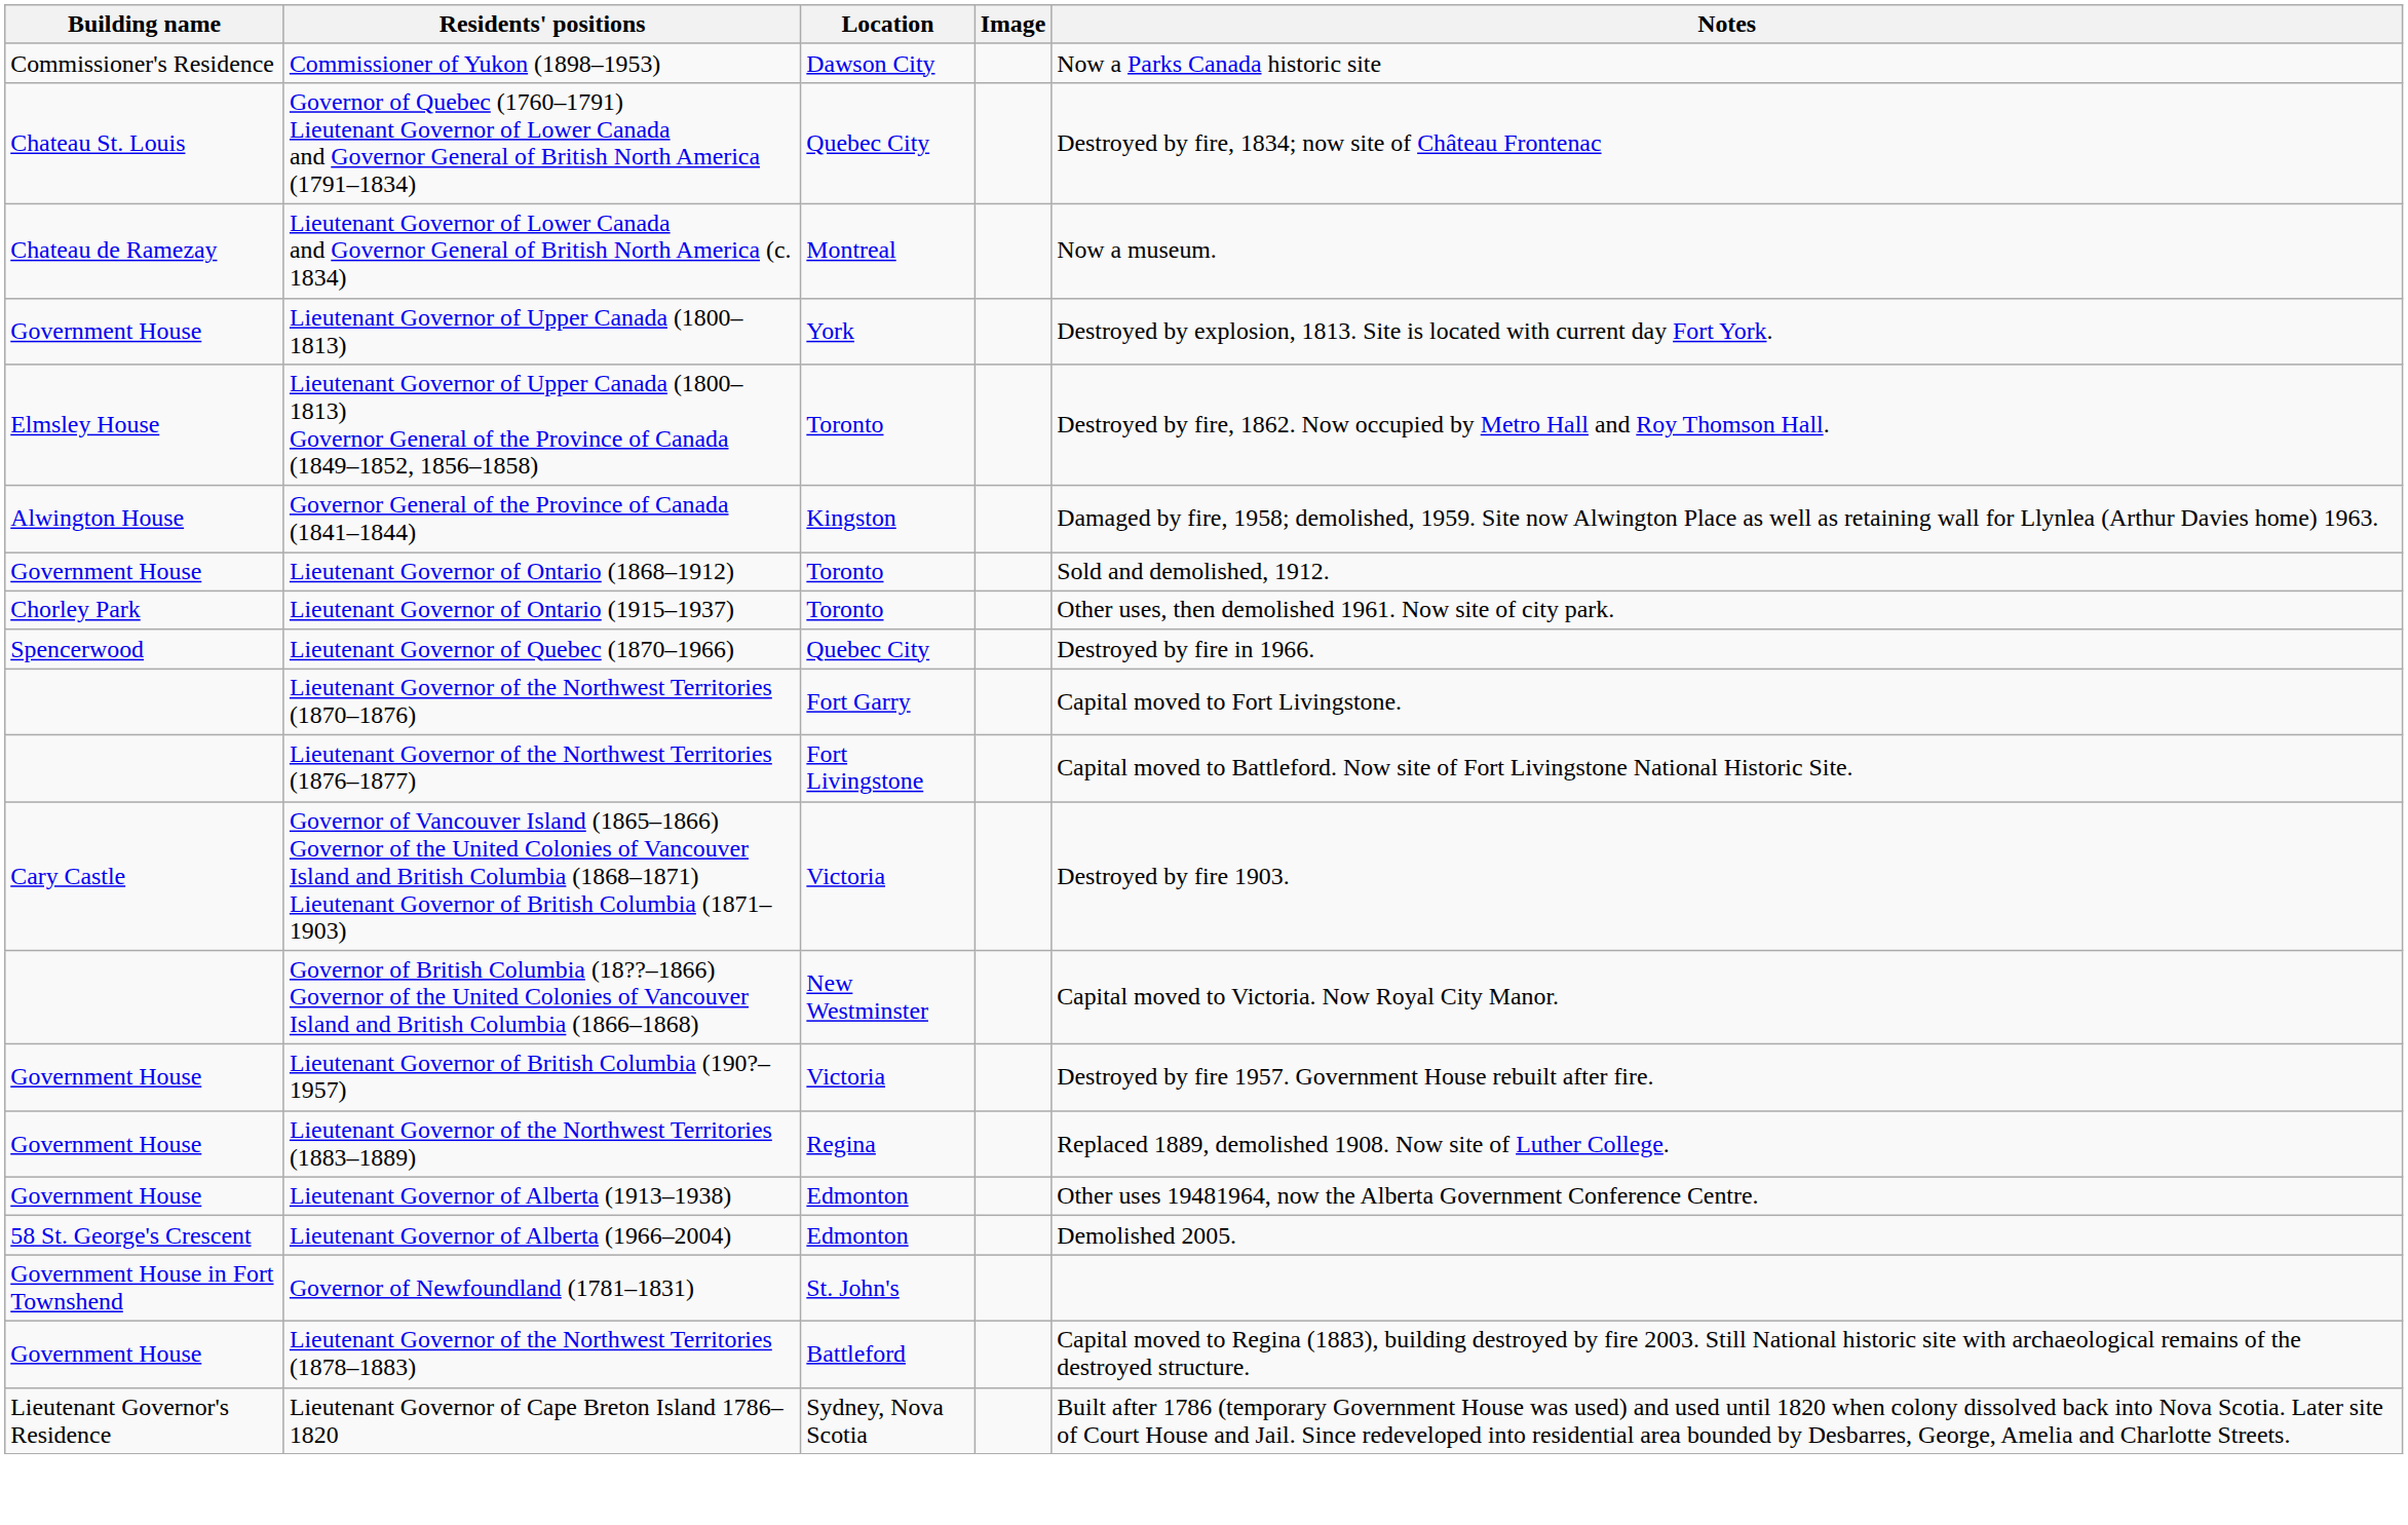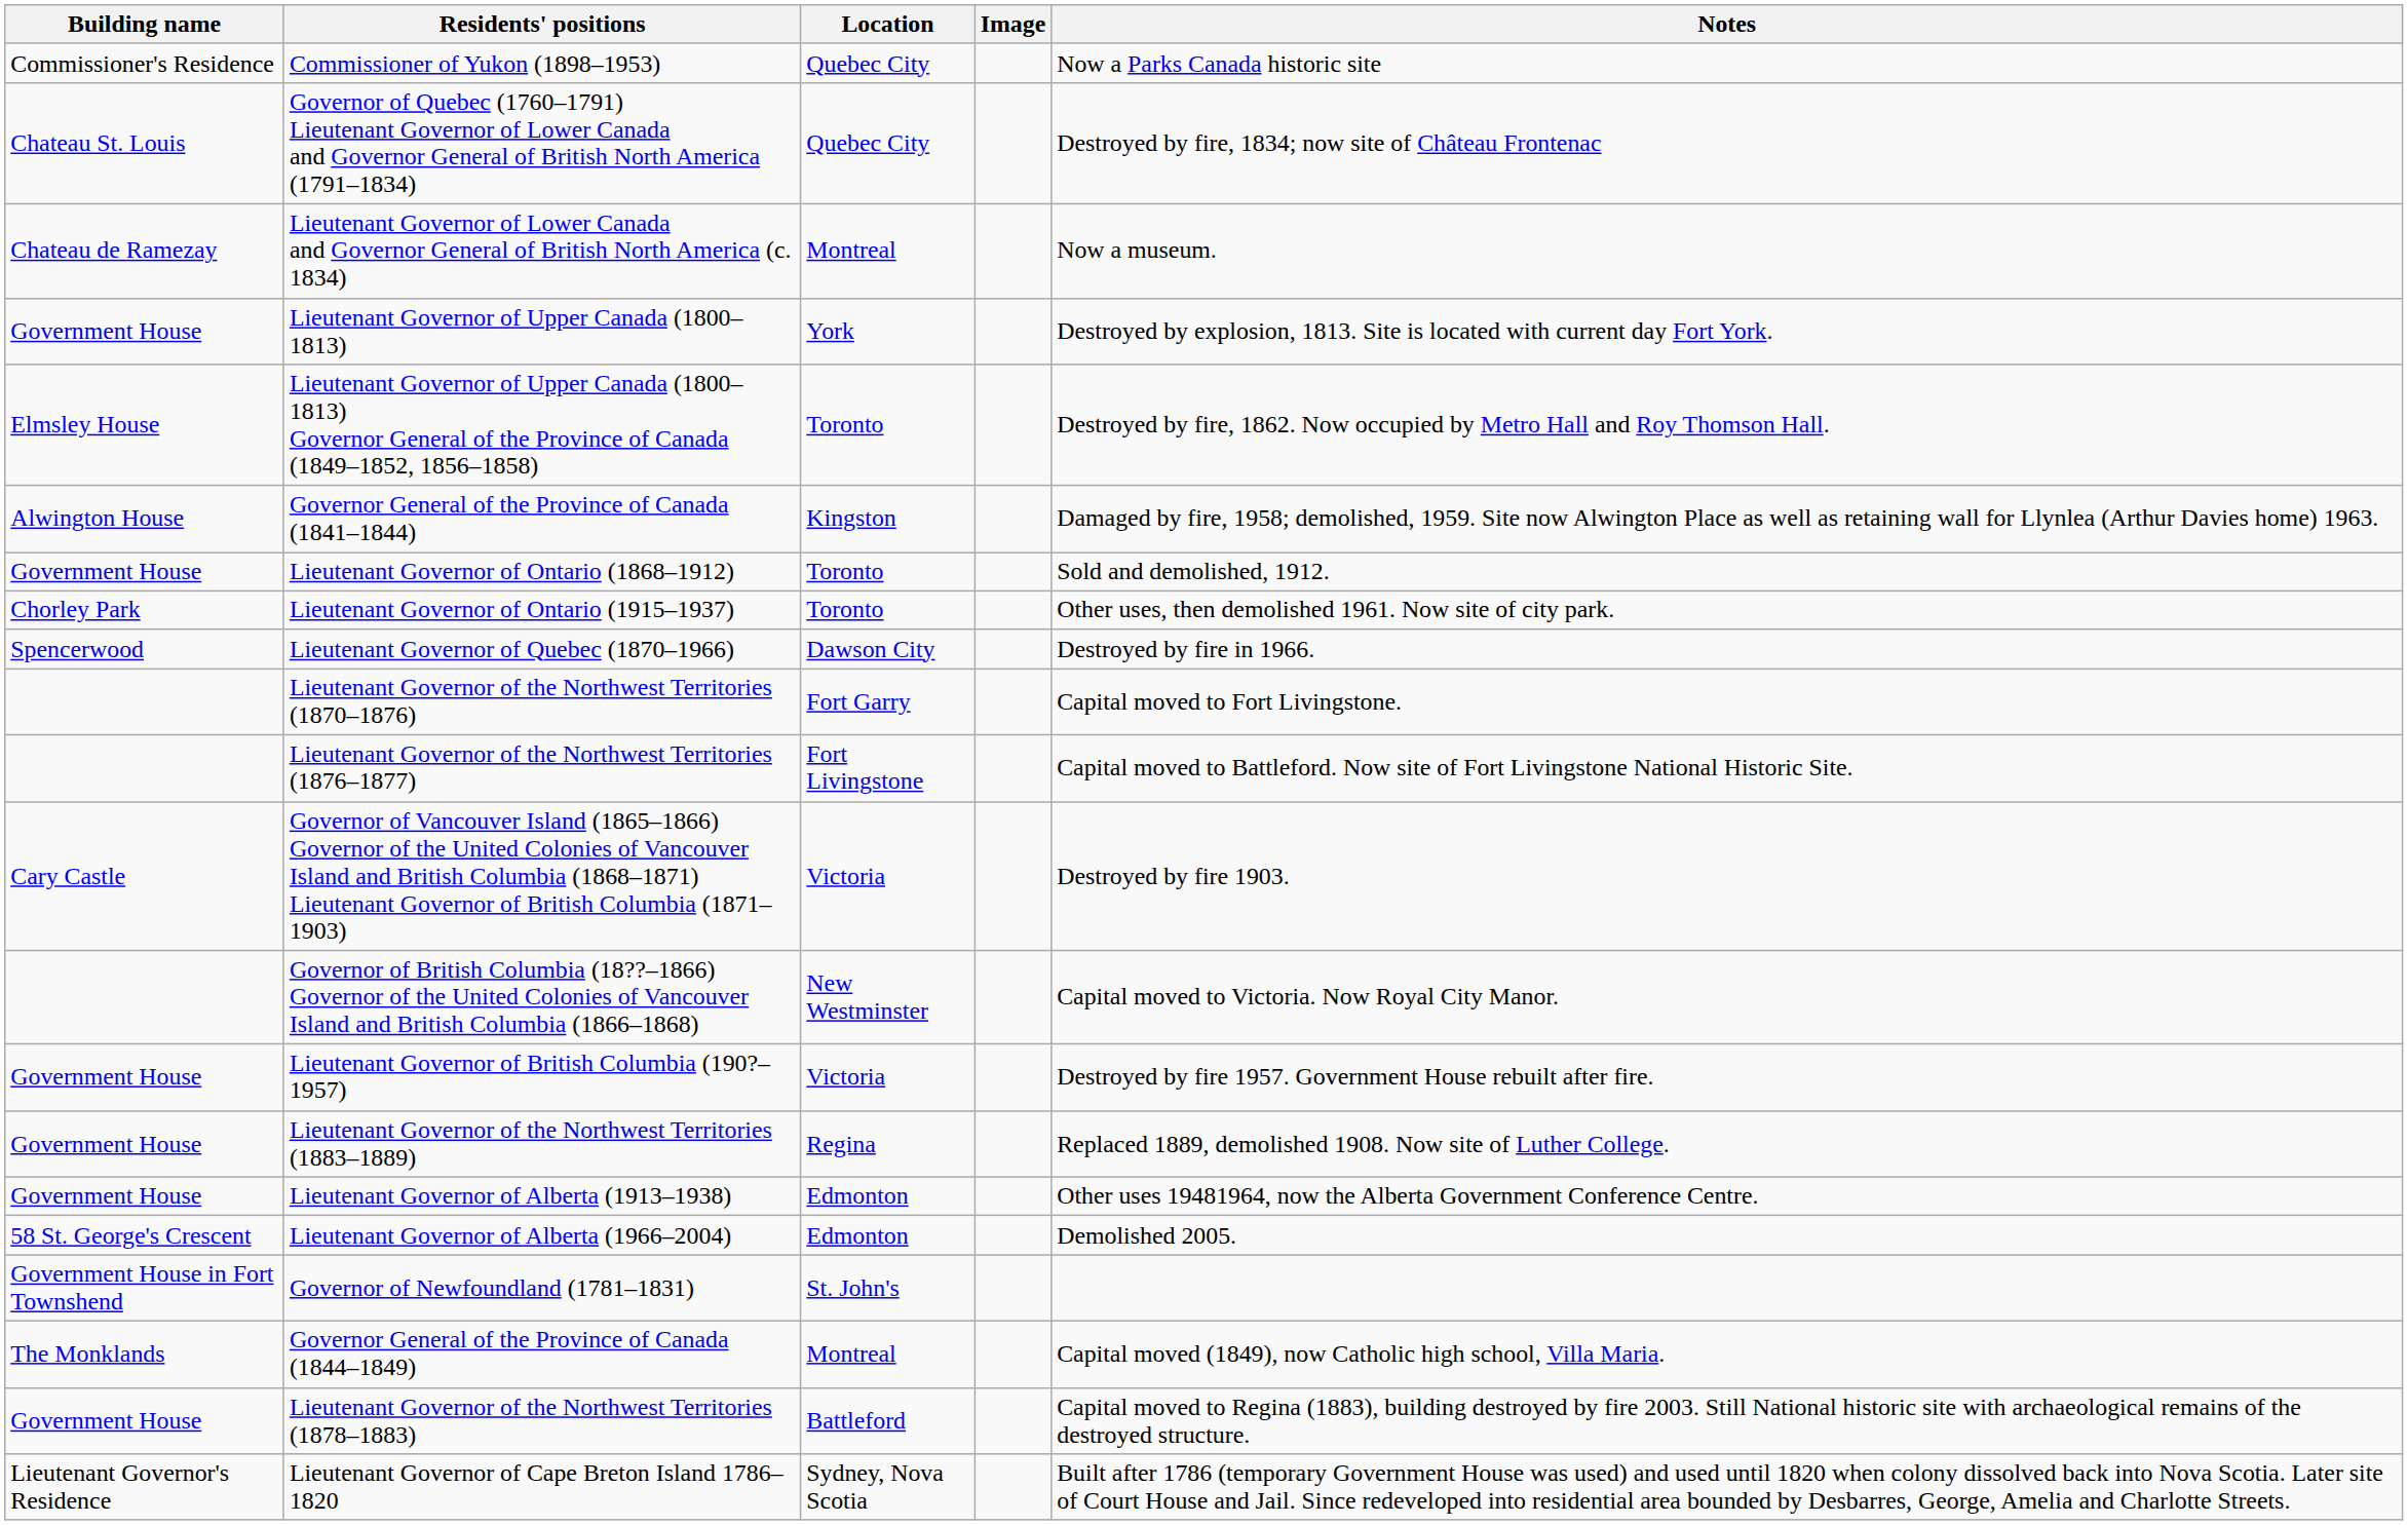 <table class="wikitable">
 <tr>
 <th>Building name</th>
 <th>Residents' positions</th>
 <th>Location</th>
 <th>Image</th>
 <th>Notes</th>
 </tr>
 <tr>
 <td>Commissioner's Residence</td>
 <td><a href='#'>Commissioner of Yukon</a> (1898–1953)</td>
-<td><a href='#'>Dawson City</a></td>
+<td><a href='#'>Quebec City</a></td>
 <td></td>
 <td>Now a <a href='#'>Parks Canada</a> historic site</td>
 </tr>
 <tr>
 <td><a href='#'>Chateau St. Louis</a></td>
 <td><a href='#'>Governor of Quebec</a> (1760–1791)<br><a href='#'>Lieutenant Governor of Lower Canada</a><br>and <a href='#'>Governor General of British North America</a> (1791–1834)</td>
 <td><a href='#'>Quebec City</a></td>
 <td align="center"></td>
 <td>Destroyed by fire, 1834; now site of <a href='#'>Château Frontenac</a></td>
 </tr>
 <tr>
 <td><a href='#'>Chateau de Ramezay</a></td>
 <td><a href='#'>Lieutenant Governor of Lower Canada</a><br>and <a href='#'>Governor General of British North America</a> (c. 1834)</td>
 <td><a href='#'>Montreal</a></td>
 <td align="center"></td>
 <td>Now a museum.</td>
 </tr>
 <tr>
 <td><a href='#'>Government House</a></td>
 <td><a href='#'>Lieutenant Governor of Upper Canada</a> (1800–1813)</td>
 <td><a href='#'>York</a></td>
 <td align="center"></td>
 <td>Destroyed by explosion, 1813. Site is located with current day <a href='#'>Fort York</a>.</td>
 </tr>
 <tr>
 <td><a href='#'>Elmsley House</a></td>
 <td><a href='#'>Lieutenant Governor of Upper Canada</a> (1800–1813)<br><a href='#'>Governor General of the Province of Canada</a> (1849–1852, 1856–1858)</td>
 <td><a href='#'>Toronto</a></td>
 <td align="center"></td>
 <td>Destroyed by fire, 1862. Now occupied by <a href='#'>Metro Hall</a> and <a href='#'>Roy Thomson Hall</a>.</td>
 </tr>
 <tr>
 <td><a href='#'>Alwington House</a></td>
 <td><a href='#'>Governor General of the Province of Canada</a> (1841–1844)</td>
 <td><a href='#'>Kingston</a></td>
 <td align="center"></td>
 <td>Damaged by fire, 1958; demolished, 1959. Site now Alwington Place as well as retaining wall for Llynlea (Arthur Davies home) 1963.</td>
 </tr>
 <tr>
 <td><a href='#'>Government House</a></td>
 <td><a href='#'>Lieutenant Governor of Ontario</a> (1868–1912)</td>
 <td><a href='#'>Toronto</a></td>
 <td align="center"></td>
 <td>Sold and demolished, 1912.</td>
 </tr>
 <tr>
 <td><a href='#'>Chorley Park</a></td>
 <td><a href='#'>Lieutenant Governor of Ontario</a> (1915–1937)</td>
 <td><a href='#'>Toronto</a></td>
 <td align="center"></td>
 <td>Other uses, then demolished 1961. Now site of city park.</td>
 </tr>
 <tr>
 <td><a href='#'>Spencerwood</a></td>
 <td><a href='#'>Lieutenant Governor of Quebec</a> (1870–1966)</td>
-<td><a href='#'>Quebec City</a></td>
+<td><a href='#'>Dawson City</a></td>
 <td align="center"></td>
 <td>Destroyed by fire in 1966.</td>
 </tr>
 <tr>
 <td></td>
 <td><a href='#'>Lieutenant Governor of the Northwest Territories</a> (1870–1876)</td>
 <td><a href='#'>Fort Garry</a></td>
 <td align="center"></td>
 <td>Capital moved to Fort Livingstone.</td>
 </tr>
 <tr>
 <td></td>
 <td><a href='#'>Lieutenant Governor of the Northwest Territories</a> (1876–1877)</td>
 <td><a href='#'>Fort Livingstone</a></td>
 <td align="center"></td>
 <td>Capital moved to Battleford. Now site of Fort Livingstone National Historic Site.</td>
 </tr>
 <tr>
 <td><a href='#'>Cary Castle</a></td>
 <td><a href='#'>Governor of Vancouver Island</a> (1865–1866)<br><a href='#'>Governor of the United Colonies of Vancouver Island and British Columbia</a> (1868–1871)<br><a href='#'>Lieutenant Governor of British Columbia</a> (1871–1903)</td>
 <td><a href='#'>Victoria</a></td>
 <td align="center"></td>
 <td>Destroyed by fire 1903.</td>
 </tr>
 <tr>
 <td></td>
 <td><a href='#'>Governor of British Columbia</a> (18??–1866)<br><a href='#'>Governor of the United Colonies of Vancouver Island and British Columbia</a> (1866–1868)</td>
 <td><a href='#'>New Westminster</a></td>
 <td align="center"></td>
 <td>Capital moved to Victoria. Now Royal City Manor.</td>
 </tr>
 <tr>
 <td><a href='#'>Government House</a></td>
 <td><a href='#'>Lieutenant Governor of British Columbia</a> (190?–1957)</td>
 <td><a href='#'>Victoria</a></td>
 <td align="center"></td>
 <td>Destroyed by fire 1957. Government House rebuilt after fire.</td>
 </tr>
 <tr>
 <td><a href='#'>Government House</a></td>
 <td><a href='#'>Lieutenant Governor of the Northwest Territories</a> (1883–1889)</td>
 <td><a href='#'>Regina</a></td>
 <td align="center"></td>
 <td>Replaced 1889, demolished 1908. Now site of <a href='#'>Luther College</a>.</td>
 </tr>
 <tr>
 <td><a href='#'>Government House</a></td>
 <td><a href='#'>Lieutenant Governor of Alberta</a> (1913–1938)</td>
 <td><a href='#'>Edmonton</a></td>
 <td align="center"></td>
 <td>Other uses 19481964, now the Alberta Government Conference Centre.</td>
 </tr>
 <tr>
 <td><a href='#'>58 St. George's Crescent</a></td>
 <td><a href='#'>Lieutenant Governor of Alberta</a> (1966–2004)</td>
 <td><a href='#'>Edmonton</a></td>
 <td align="center"></td>
 <td>Demolished 2005.</td>
 </tr>
 <tr>
 <td><a href='#'>Government House in Fort Townshend</a></td>
 <td><a href='#'>Governor of Newfoundland</a> (1781–1831)</td>
 <td><a href='#'>St. John's</a></td>
 <td align="center"></td>
 <td></td>
 </tr>
 <tr>
+<td><a href='#'>The Monklands</a></td>
+<td><a href='#'>Governor General of the Province of Canada</a> (1844–1849)</td>
+<td><a href='#'>Montreal</a></td>
+<td align="center"></td>
+<td>Capital moved (1849), now Catholic high school, <a href='#'>Villa Maria</a>.</td>
+</tr>
+<tr>
 <td><a href='#'>Government House</a></td>
 <td><a href='#'>Lieutenant Governor of the Northwest Territories</a> (1878–1883)</td>
 <td><a href='#'>Battleford</a></td>
 <td align="center"></td>
 <td>Capital moved to Regina (1883), building destroyed by fire 2003. Still National historic site with archaeological remains of the destroyed structure.</td>
 </tr>
 <tr>
 <td>Lieutenant Governor's Residence</td>
 <td>Lieutenant Governor of Cape Breton Island 1786–1820</td>
 <td>Sydney, Nova Scotia</td>
 <td align="center"></td>
 <td>Built after 1786 (temporary Government House was used) and used until 1820 when colony dissolved back into Nova Scotia. Later site of Court House and Jail. Since redeveloped into residential area bounded by Desbarres, George, Amelia and Charlotte Streets.</td>
 </tr>
 </table>
